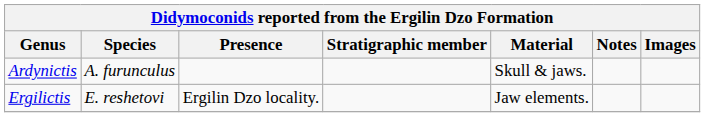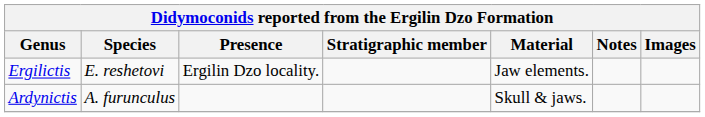 <table class="wikitable" align="center">
 <tr>
 <th colspan="7" align="center"><strong><a href='#'>Didymoconids</a> reported from the Ergilin Dzo Formation</strong></th>
 </tr>
 <tr>
 <th>Genus</th>
 <th>Species</th>
 <th>Presence</th>
 <th><strong>Stratigraphic member</strong></th>
 <th><strong>Material</strong></th>
 <th>Notes</th>
 <th>Images</th>
 </tr>
 <tr>
+<td><em><a href='#'>Ergilictis</a></em></td>
+<td><em>E. reshetovi</em></td>
+<td>Ergilin Dzo locality.</td>
+<td></td>
+<td>Jaw elements.</td>
+<td></td>
+<td></td>
+</tr>
+<tr>
 <td><em><a href='#'>Ardynictis</a></em></td>
 <td><em>A. furunculus</em></td>
 <td></td>
 <td></td>
 <td>Skull & jaws.</td>
 <td></td>
 <td></td>
 </tr>
 <tr>
-<td><em><a href='#'>Ergilictis</a></em></td>
-<td><em>E. reshetovi</em></td>
-<td>Ergilin Dzo locality.</td>
-<td></td>
-<td>Jaw elements.</td>
-<td></td>
-<td></td>
-</tr>
-<tr>
 </tr>
 </table>
